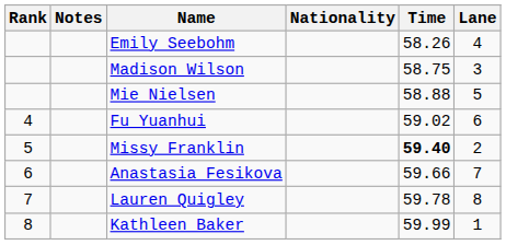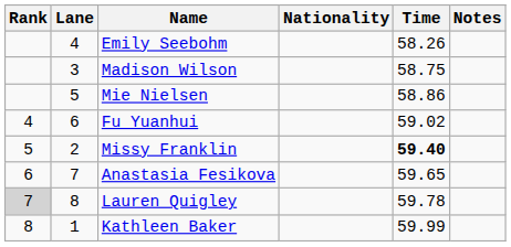 <table class="wikitable sortable" style="text-align:center">
 <tr>
 <th>Rank</th>
-<th>Notes</th>
+<th>Lane</th>
 <th>Name</th>
 <th>Nationality</th>
 <th>Time</th>
-<th>Lane</th>
+<th>Notes</th>
 </tr>
 <tr>
 <td></td>
-<td></td>
+<td>4</td>
 <td align=left><a href='#'>Emily Seebohm</a></td>
 <td align=left></td>
 <td>58.26</td>
-<td>4</td>
+<td></td>
 </tr>
 <tr>
 <td></td>
-<td></td>
+<td>3</td>
 <td align=left><a href='#'>Madison Wilson</a></td>
 <td align=left></td>
 <td>58.75</td>
-<td>3</td>
+<td></td>
 </tr>
 <tr>
 <td></td>
-<td></td>
+<td>5</td>
 <td align=left><a href='#'>Mie Nielsen</a></td>
 <td align=left></td>
-<td>58.88</td>
-<td>5</td>
+<td>58.86</td>
+<td></td>
 </tr>
 <tr>
 <td>4</td>
-<td></td>
+<td>6</td>
 <td align=left><a href='#'>Fu Yuanhui</a></td>
 <td align=left></td>
 <td>59.02</td>
-<td>6</td>
+<td></td>
 </tr>
 <tr>
 <td>5</td>
-<td></td>
+<td>2</td>
 <td align=left><a href='#'>Missy Franklin</a></td>
 <td align=left></td>
 <td><strong>59.40</strong></td>
-<td>2</td>
+<td></td>
 </tr>
 <tr>
 <td>6</td>
-<td></td>
+<td>7</td>
 <td align=left><a href='#'>Anastasia Fesikova</a></td>
 <td align=left></td>
-<td>59.66</td>
-<td>7</td>
+<td>59.65</td>
+<td></td>
 </tr>
 <tr>
-<td>7</td>
-<td></td>
+<td style="background: lightgrey;">7</td>
+<td>8</td>
 <td align=left><a href='#'>Lauren Quigley</a></td>
 <td align=left></td>
 <td>59.78</td>
-<td>8</td>
+<td></td>
 </tr>
 <tr>
 <td>8</td>
-<td></td>
+<td>1</td>
 <td align=left><a href='#'>Kathleen Baker</a></td>
 <td align=left></td>
 <td>59.99</td>
-<td>1</td>
+<td></td>
 </tr>
 </table>
